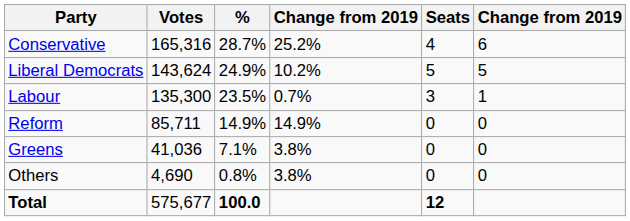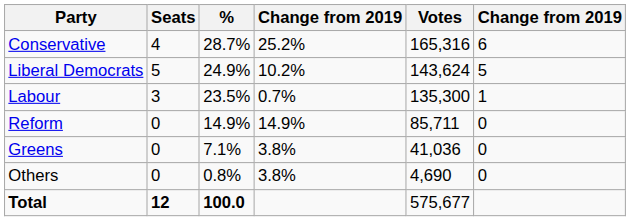 <table class="wikitable">
 <tr>
 <th>Party</th>
-<th>Votes</th>
+<th>Seats</th>
 <th>%</th>
 <th>Change from 2019</th>
-<th>Seats</th>
+<th>Votes</th>
 <th>Change from 2019</th>
 </tr>
 <tr>
 <td><a href='#'>Conservative</a></td>
-<td>165,316</td>
+<td>4</td>
 <td>28.7%</td>
 <td>25.2%</td>
-<td>4</td>
+<td>165,316</td>
 <td>6</td>
 </tr>
 <tr>
 <td><a href='#'>Liberal Democrats</a></td>
-<td>143,624</td>
+<td>5</td>
 <td>24.9%</td>
 <td>10.2%</td>
-<td>5</td>
+<td>143,624</td>
 <td>5</td>
 </tr>
 <tr>
 <td><a href='#'>Labour</a></td>
-<td>135,300</td>
+<td>3</td>
 <td>23.5%</td>
 <td>0.7%</td>
-<td>3</td>
+<td>135,300</td>
 <td>1</td>
 </tr>
 <tr>
 <td><a href='#'>Reform</a></td>
-<td>85,711</td>
+<td>0</td>
 <td>14.9%</td>
 <td>14.9%</td>
-<td>0</td>
+<td>85,711</td>
 <td>0</td>
 </tr>
 <tr>
 <td><a href='#'>Greens</a></td>
-<td>41,036</td>
+<td>0</td>
 <td>7.1%</td>
 <td>3.8%</td>
-<td>0</td>
+<td>41,036</td>
 <td>0</td>
 </tr>
 <tr>
 <td>Others</td>
-<td>4,690</td>
+<td>0</td>
 <td>0.8%</td>
 <td>3.8%</td>
-<td>0</td>
+<td>4,690</td>
 <td>0</td>
 </tr>
 <tr>
 <td><strong>Total</strong></td>
-<td>575,677</td>
+<td><strong>12</strong></td>
 <td><strong>100.0</strong></td>
 <td></td>
-<td><strong>12</strong></td>
+<td>575,677</td>
 <td></td>
 </tr>
 </table>
